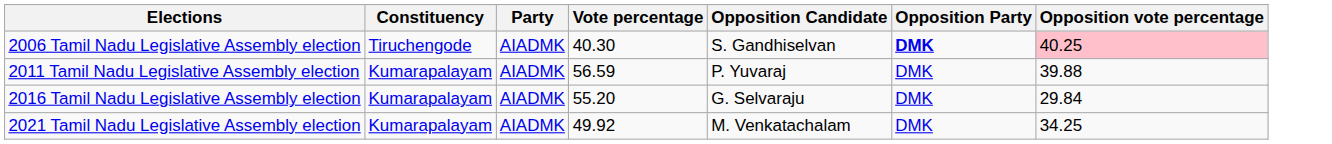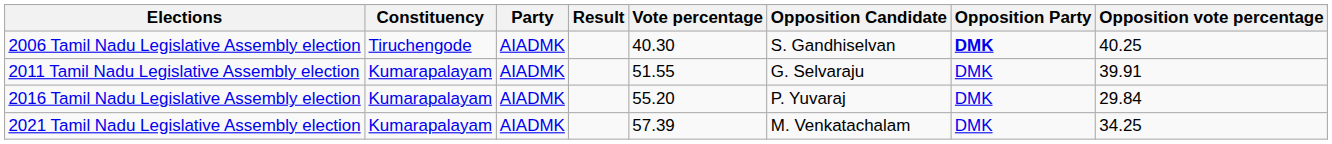 <table class="wikitable sortable">
 <tr>
 <th>Elections</th>
 <th>Constituency</th>
 <th>Party</th>
+<th>Result</th>
 <th>Vote percentage</th>
 <th>Opposition Candidate</th>
 <th>Opposition Party</th>
 <th>Opposition vote percentage</th>
 </tr>
 <tr>
 <td><a href='#'>2006 Tamil Nadu Legislative Assembly election</a></td>
 <td><a href='#'>Tiruchengode</a></td>
 <td><a href='#'>AIADMK</a></td>
+<td></td>
 <td>40.30</td>
 <td>S. Gandhiselvan</td>
 <td><strong><a href='#'>DMK</a></strong></td>
-<td style="background: pink;">40.25</td>
+<td>40.25</td>
 </tr>
 <tr>
 <td><a href='#'>2011 Tamil Nadu Legislative Assembly election</a></td>
 <td><a href='#'>Kumarapalayam</a></td>
 <td><a href='#'>AIADMK</a></td>
-<td>56.59</td>
-<td>P. Yuvaraj</td>
+<td></td>
+<td>51.55</td>
+<td>G. Selvaraju</td>
 <td><a href='#'>DMK</a></td>
-<td>39.88</td>
+<td>39.91</td>
 </tr>
 <tr>
 <td><a href='#'>2016 Tamil Nadu Legislative Assembly election</a></td>
 <td><a href='#'>Kumarapalayam</a></td>
 <td><a href='#'>AIADMK</a></td>
+<td></td>
 <td>55.20</td>
-<td>G. Selvaraju</td>
+<td>P. Yuvaraj</td>
 <td><a href='#'>DMK</a></td>
 <td>29.84</td>
 </tr>
 <tr>
 <td><a href='#'>2021 Tamil Nadu Legislative Assembly election</a></td>
 <td><a href='#'>Kumarapalayam</a></td>
 <td><a href='#'>AIADMK</a></td>
-<td>49.92</td>
+<td></td>
+<td>57.39</td>
 <td>M. Venkatachalam</td>
 <td><a href='#'>DMK</a></td>
 <td>34.25</td>
 </tr>
 </table>
